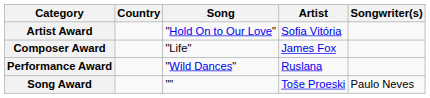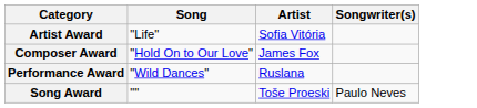 <table class="wikitable plainrowheaders">
 <tr>
 <th scope="col">Category</th>
-<th scope="col">Country</th>
 <th scope="col">Song</th>
 <th scope="col">Artist</th>
 <th scope="col">Songwriter(s)</th>
 </tr>
 <tr>
 <th scope="row">Artist Award</th>
-<td></td>
-<td>"<a href='#'>Hold On to Our Love</a>"</td>
+<td>"Life"</td>
 <td><a href='#'>Sofia Vitória</a></td>
 <td></td>
 </tr>
 <tr>
 <th scope="row">Composer Award</th>
-<td></td>
-<td>"Life"</td>
+<td>"<a href='#'>Hold On to Our Love</a>"</td>
 <td><a href='#'>James Fox</a></td>
 <td></td>
 </tr>
 <tr>
 <th scope="row">Performance Award</th>
-<td></td>
 <td>"<a href='#'>Wild Dances</a>"</td>
 <td><a href='#'>Ruslana</a></td>
 <td></td>
 </tr>
 <tr>
 <th scope="row">Song Award</th>
-<td></td>
 <td>""</td>
 <td><a href='#'>Toše Proeski</a></td>
 <td>Paulo Neves</td>
 </tr>
 </table>
